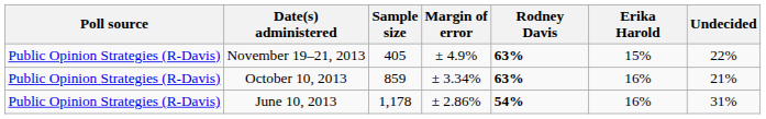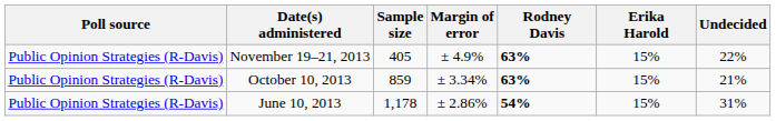 <table class="wikitable">
 <tr>
 <th>Poll source</th>
 <th>Date(s)<br>administered</th>
 <th>Sample<br>size</th>
 <th>Margin of<br>error</th>
 <th style="width:100px;">Rodney<br>Davis</th>
 <th style="width:100px;">Erika<br>Harold</th>
 <th>Undecided</th>
 </tr>
 <tr>
 <td><a href='#'>Public Opinion Strategies (R-Davis)</a></td>
 <td align=center>November 19–21, 2013</td>
 <td align=center>405</td>
 <td align=center>± 4.9%</td>
 <td><strong>63%</strong></td>
 <td align=center>15%</td>
 <td align=center>22%</td>
 </tr>
 <tr>
 <td><a href='#'>Public Opinion Strategies (R-Davis)</a></td>
 <td align=center>October 10, 2013</td>
 <td align=center>859</td>
 <td align=center>± 3.34%</td>
 <td><strong>63%</strong></td>
-<td align=center>16%</td>
+<td align=center>15%</td>
 <td align=center>21%</td>
 </tr>
 <tr>
 <td><a href='#'>Public Opinion Strategies (R-Davis)</a></td>
 <td align=center>June 10, 2013</td>
 <td align=center>1,178</td>
 <td align=center>± 2.86%</td>
 <td><strong>54%</strong></td>
-<td align=center>16%</td>
+<td align=center>15%</td>
 <td align=center>31%</td>
 </tr>
 </table>
